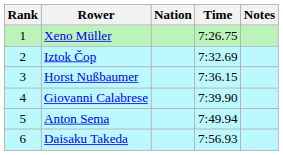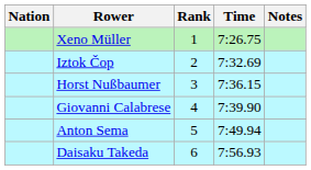 <table class="wikitable sortable" style="text-align:center">
 <tr>
+<th>Nation</th>
+<th>Rower</th>
 <th>Rank</th>
-<th>Rower</th>
-<th>Nation</th>
 <th>Time</th>
 <th>Notes</th>
 </tr>
 <tr bgcolor=bbf3bb>
+<td align=left></td>
+<td align=left><a href='#'>Xeno Müller</a></td>
 <td>1</td>
-<td align=left><a href='#'>Xeno Müller</a></td>
-<td align=left></td>
 <td>7:26.75</td>
 <td></td>
 </tr>
 <tr bgcolor=bbf9ff>
+<td align=left></td>
+<td align=left><a href='#'>Iztok Čop</a></td>
 <td>2</td>
-<td align=left><a href='#'>Iztok Čop</a></td>
-<td align=left></td>
 <td>7:32.69</td>
 <td></td>
 </tr>
 <tr bgcolor=bbf9ff>
+<td align=left></td>
+<td align=left><a href='#'>Horst Nußbaumer</a></td>
 <td>3</td>
-<td align=left><a href='#'>Horst Nußbaumer</a></td>
-<td align=left></td>
 <td>7:36.15</td>
 <td></td>
 </tr>
 <tr bgcolor=bbf9ff>
+<td align=left></td>
+<td align=left><a href='#'>Giovanni Calabrese</a></td>
 <td>4</td>
-<td align=left><a href='#'>Giovanni Calabrese</a></td>
-<td align=left></td>
 <td>7:39.90</td>
 <td></td>
 </tr>
 <tr bgcolor=bbf9ff>
+<td align=left></td>
+<td align=left><a href='#'>Anton Sema</a></td>
 <td>5</td>
-<td align=left><a href='#'>Anton Sema</a></td>
-<td align=left></td>
 <td>7:49.94</td>
 <td></td>
 </tr>
 <tr bgcolor=bbf9ff>
+<td align=left></td>
+<td align=left><a href='#'>Daisaku Takeda</a></td>
 <td>6</td>
-<td align=left><a href='#'>Daisaku Takeda</a></td>
-<td align=left></td>
 <td>7:56.93</td>
 <td></td>
 </tr>
 </table>
